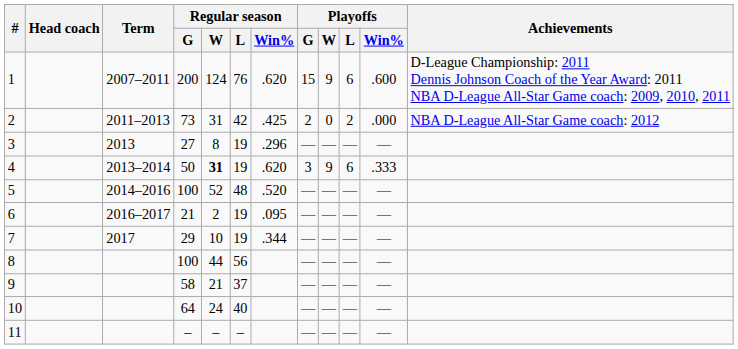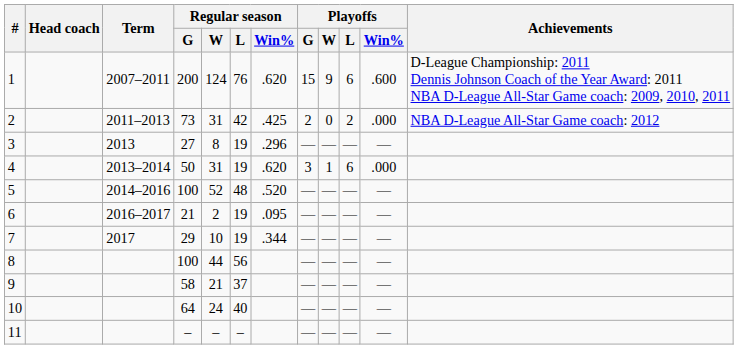 <table class="wikitable sortable" style="font-size:90%; text-align:center">
 <tr>
 <th scope="col" rowspan="2">#</th>
 <th scope="col" rowspan="2">Head coach</th>
 <th scope="col" rowspan="2">Term</th>
 <th scope="col" colspan="4">Regular season</th>
 <th scope="col" colspan="4">Playoffs</th>
 <th scope="col" rowspan="2">Achievements</th>
 </tr>
 <tr>
 <th>G</th>
 <th>W</th>
 <th>L</th>
 <th><a href='#'>Win%</a></th>
 <th>G</th>
 <th>W</th>
 <th>L</th>
 <th><a href='#'>Win%</a></th>
 </tr>
 <tr>
 <td align=left>1</td>
 <td align=left></td>
 <td align=left>2007–2011</td>
 <td>200</td>
 <td>124</td>
 <td>76</td>
 <td>.620</td>
 <td>15</td>
 <td>9</td>
 <td>6</td>
 <td>.600</td>
 <td align=left>D-League Championship: <a href='#'>2011</a><br><a href='#'>Dennis Johnson Coach of the Year Award</a>: 2011<br><a href='#'>NBA D-League All-Star Game coach</a>: <a href='#'>2009</a>, <a href='#'>2010</a>, <a href='#'>2011</a><br></td>
 </tr>
 <tr>
 <td align=left>2</td>
 <td align=left></td>
 <td align=left>2011–2013</td>
 <td>73</td>
 <td>31</td>
 <td>42</td>
 <td>.425</td>
 <td>2</td>
 <td>0</td>
 <td>2</td>
 <td>.000</td>
 <td align=left><a href='#'>NBA D-League All-Star Game coach</a>: <a href='#'>2012</a></td>
 </tr>
 <tr>
 <td align=left>3</td>
 <td align=left></td>
 <td align=left>2013</td>
 <td>27</td>
 <td>8</td>
 <td>19</td>
 <td>.296</td>
 <td>—</td>
 <td>—</td>
 <td>—</td>
 <td>—</td>
 <td align=left></td>
 </tr>
 <tr>
 <td align=left>4</td>
 <td align=left></td>
 <td align=left>2013–2014</td>
 <td>50</td>
-<td><strong>31</strong></td>
+<td>31</td>
 <td>19</td>
 <td>.620</td>
 <td>3</td>
-<td>9</td>
+<td>1</td>
 <td>6</td>
-<td>.333</td>
+<td>.000</td>
 <td align=left></td>
 </tr>
 <tr>
 <td align=left>5</td>
 <td align=left></td>
 <td align=left>2014–2016</td>
 <td>100</td>
 <td>52</td>
 <td>48</td>
 <td>.520</td>
 <td>—</td>
 <td>—</td>
 <td>—</td>
 <td>—</td>
 <td align=left></td>
 </tr>
 <tr>
 <td align=left>6</td>
 <td align=left></td>
 <td align=left>2016–2017</td>
 <td>21</td>
 <td>2</td>
 <td>19</td>
 <td>.095</td>
 <td>—</td>
 <td>—</td>
 <td>—</td>
 <td>—</td>
 <td align=left></td>
 </tr>
 <tr>
 <td align=left>7</td>
 <td align=left></td>
 <td align=left>2017</td>
 <td>29</td>
 <td>10</td>
 <td>19</td>
 <td>.344</td>
 <td>—</td>
 <td>—</td>
 <td>—</td>
 <td>—</td>
 <td align=left></td>
 </tr>
 <tr>
 <td align=left>8</td>
 <td align=left></td>
 <td align=left></td>
 <td>100</td>
 <td>44</td>
 <td>56</td>
 <td></td>
 <td>—</td>
 <td>—</td>
 <td>—</td>
 <td>—</td>
 <td align=left></td>
 </tr>
 <tr>
 <td align=left>9</td>
 <td align=left></td>
 <td align=left></td>
 <td>58</td>
 <td>21</td>
 <td>37</td>
 <td></td>
 <td>—</td>
 <td>—</td>
 <td>—</td>
 <td>—</td>
 <td align=left></td>
 </tr>
 <tr>
 <td align=left>10</td>
 <td align=left></td>
 <td align=left></td>
 <td>64</td>
 <td>24</td>
 <td>40</td>
 <td></td>
 <td>—</td>
 <td>—</td>
 <td>—</td>
 <td>—</td>
 <td align=left></td>
 </tr>
 <tr>
 <td align=left>11</td>
 <td align=left></td>
 <td align=left></td>
 <td>–</td>
 <td>–</td>
 <td>–</td>
 <td></td>
 <td>—</td>
 <td>—</td>
 <td>—</td>
 <td>—</td>
 <td align=left></td>
 </tr>
 </table>
